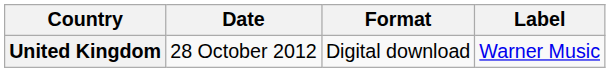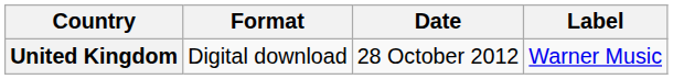 <table class="wikitable plainrowheaders">
 <tr>
 <th scope="col">Country</th>
+<th scope="col">Format</th>
 <th scope="col">Date</th>
-<th scope="col">Format</th>
 <th scope="col">Label</th>
 </tr>
 <tr>
 <th scope="row">United Kingdom</th>
+<td>Digital download</td>
 <td>28 October 2012</td>
-<td>Digital download</td>
 <td><a href='#'>Warner Music</a></td>
 </tr>
 </table>
